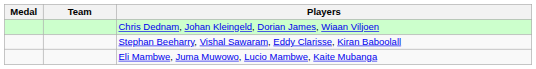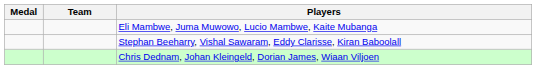 <table class=wikitable style="text-align:left; font-size:90%" width="800px">
 <tr>
 <th width=50>Medal</th>
 <th width=100>Team</th>
 <th width=600>Players</th>
 </tr>
-<tr bgcolor=ccffcc>
+<tr>
 <td style="text-align:center"></td>
 <td></td>
-<td><a href='#'>Chris Dednam</a>, <a href='#'>Johan Kleingeld</a>, <a href='#'>Dorian James</a>, <a href='#'>Wiaan Viljoen</a></td>
+<td><a href='#'>Eli Mambwe</a>, <a href='#'>Juma Muwowo</a>, <a href='#'>Lucio Mambwe</a>, <a href='#'>Kaite Mubanga</a></td>
 </tr>
 <tr>
 <td style="text-align:center"></td>
 <td></td>
 <td><a href='#'>Stephan Beeharry</a>, <a href='#'>Vishal Sawaram</a>, <a href='#'>Eddy Clarisse</a>, <a href='#'>Kiran Baboolall</a></td>
 </tr>
-<tr>
+<tr bgcolor=ccffcc>
 <td style="text-align:center"></td>
 <td></td>
-<td><a href='#'>Eli Mambwe</a>, <a href='#'>Juma Muwowo</a>, <a href='#'>Lucio Mambwe</a>, <a href='#'>Kaite Mubanga</a></td>
+<td><a href='#'>Chris Dednam</a>, <a href='#'>Johan Kleingeld</a>, <a href='#'>Dorian James</a>, <a href='#'>Wiaan Viljoen</a></td>
 </tr>
 </table>
